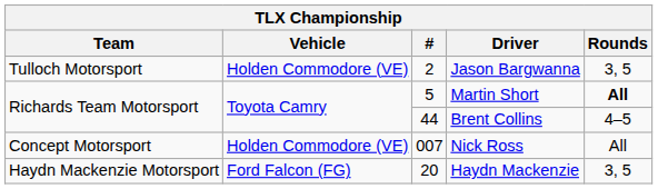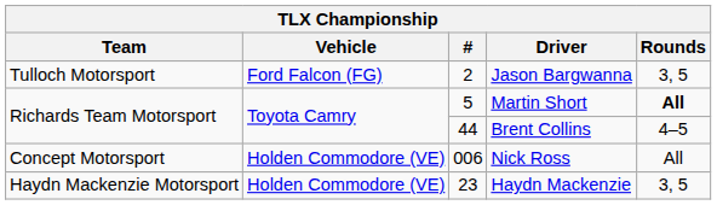 <table class="wikitable" style="font-size: 85%">
 <tr>
 <th colspan="5">TLX Championship</th>
 </tr>
 <tr>
 <th>Team</th>
 <th>Vehicle</th>
 <th>#</th>
 <th>Driver</th>
 <th>Rounds</th>
 </tr>
 <tr>
 <td>Tulloch Motorsport</td>
-<td><a href='#'>Holden Commodore (VE)</a></td>
+<td><a href='#'>Ford Falcon (FG)</a></td>
 <td align=center>2</td>
 <td> <a href='#'>Jason Bargwanna</a></td>
 <td align=center>3, 5</td>
 </tr>
 <tr>
 <td rowspan=2>Richards Team Motorsport</td>
 <td rowspan=2><a href='#'>Toyota Camry</a></td>
 <td align=center>5</td>
 <td> <a href='#'>Martin Short</a></td>
 <td align=center><strong>All</strong></td>
 </tr>
 <tr>
 <td align=center>44</td>
 <td> <a href='#'>Brent Collins</a></td>
 <td align=center>4–5</td>
 </tr>
 <tr>
 <td>Concept Motorsport</td>
 <td><a href='#'>Holden Commodore (VE)</a></td>
-<td align=center>007</td>
+<td align=center>006</td>
 <td> <a href='#'>Nick Ross</a></td>
 <td align=center>All</td>
 </tr>
 <tr>
 <td>Haydn Mackenzie Motorsport</td>
-<td><a href='#'>Ford Falcon (FG)</a></td>
-<td align=center>20</td>
+<td><a href='#'>Holden Commodore (VE)</a></td>
+<td align=center>23</td>
 <td> <a href='#'>Haydn Mackenzie</a></td>
 <td align=center>3, 5</td>
 </tr>
 </table>
